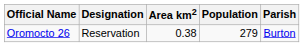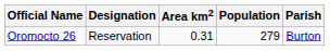 <table class="wikitable">
 <tr>
 <th>Official Name</th>
 <th>Designation</th>
 <th>Area km<sup>2</sup></th>
 <th>Population</th>
 <th>Parish</th>
 </tr>
 <tr>
 <td><a href='#'>Oromocto 26</a></td>
 <td>Reservation</td>
-<td align="right">0.38</td>
+<td align="right">0.31</td>
 <td align="right">279</td>
 <td align="center"><a href='#'>Burton</a></td>
 </tr>
 </table>
